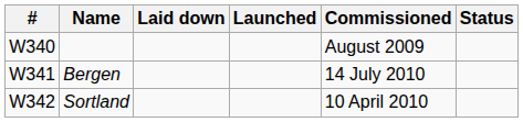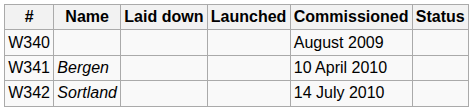 <table class="wikitable">
 <tr>
 <th>#</th>
 <th>Name</th>
 <th>Laid down</th>
 <th>Launched</th>
 <th>Commissioned</th>
 <th>Status</th>
 </tr>
 <tr>
 <td>W340</td>
 <td></td>
 <td></td>
 <td></td>
 <td>August 2009</td>
 <td></td>
 </tr>
 <tr>
 <td>W341</td>
 <td><em>Bergen</em></td>
 <td></td>
 <td></td>
-<td>14 July 2010</td>
+<td>10 April 2010</td>
 <td></td>
 </tr>
 <tr>
 <td>W342</td>
 <td><em>Sortland</em></td>
 <td></td>
 <td></td>
-<td>10 April 2010</td>
+<td>14 July 2010</td>
 <td></td>
 </tr>
 <tr>
 </tr>
 </table>
